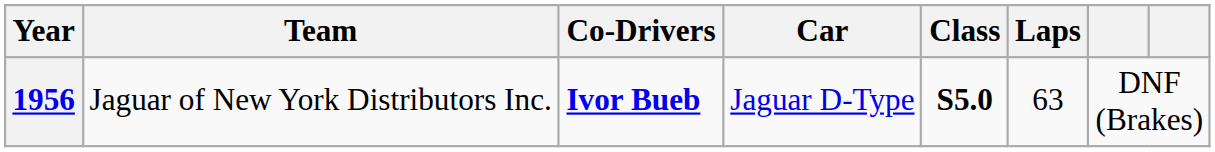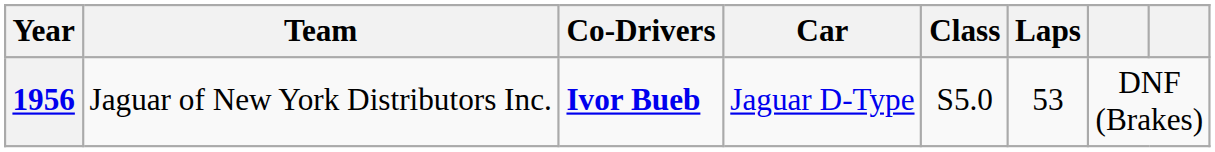 <table class="wikitable" style="text-align:center; font-size:90%">
 <tr>
 <th>Year</th>
 <th>Team</th>
 <th>Co-Drivers</th>
 <th>Car</th>
 <th>Class</th>
 <th>Laps</th>
 <th></th>
 <th></th>
 </tr>
 <tr>
 <th><a href='#'>1956</a></th>
 <td align="left"> Jaguar of New York Distributors Inc.</td>
 <td align="left"><strong> <a href='#'>Ivor Bueb</a></strong></td>
 <td align="left"><a href='#'>Jaguar D-Type</a></td>
-<td><strong>S5.0</strong></td>
-<td>63</td>
+<td>S5.0</td>
+<td>53</td>
 <td colspan=2>DNF<br>(Brakes)</td>
 </tr>
 </table>
